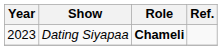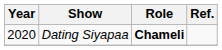 <table class="wikitable plainrowheaders sortable">
 <tr>
 <th>Year</th>
 <th>Show</th>
 <th>Role</th>
 <th>Ref.</th>
 </tr>
 <tr>
-<td>2023</td>
+<td>2020</td>
 <td><em>Dating Siyapaa</em></td>
 <td><strong>Chameli</strong></td>
 <td></td>
 </tr>
 <tr>
 </tr>
 </table>
